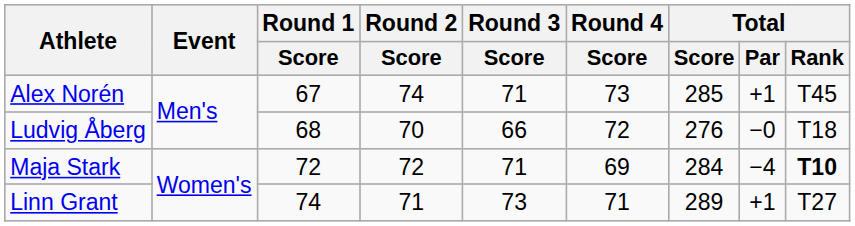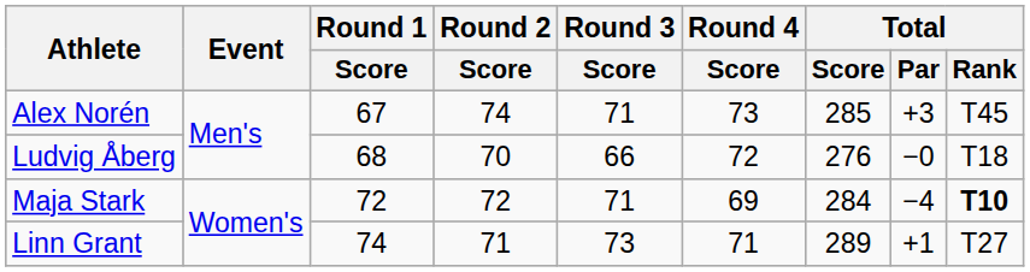 <table class=wikitable style=font-size:90%;text-align:center>
 <tr>
 <th rowspan=2>Athlete</th>
 <th rowspan=2>Event</th>
 <th>Round 1</th>
 <th>Round 2</th>
 <th>Round 3</th>
 <th>Round 4</th>
 <th colspan=3>Total</th>
 </tr>
 <tr style=font-size:95%>
 <th>Score</th>
 <th>Score</th>
 <th>Score</th>
 <th>Score</th>
 <th>Score</th>
 <th>Par</th>
 <th>Rank</th>
 </tr>
 <tr>
 <td align=left><a href='#'>Alex Norén</a></td>
 <td align=left rowspan=2><a href='#'>Men's</a></td>
 <td>67</td>
 <td>74</td>
 <td>71</td>
 <td>73</td>
 <td>285</td>
-<td>+1</td>
+<td>+3</td>
 <td>T45</td>
 </tr>
 <tr>
 <td align=left><a href='#'>Ludvig Åberg</a></td>
 <td>68</td>
 <td>70</td>
 <td>66</td>
 <td>72</td>
 <td>276</td>
 <td>−0</td>
 <td>T18</td>
 </tr>
 <tr>
 <td align=left><a href='#'>Maja Stark</a></td>
 <td align=left rowspan=2><a href='#'>Women's</a></td>
 <td>72</td>
 <td>72</td>
 <td>71</td>
 <td>69</td>
 <td>284</td>
 <td>−4</td>
 <td><strong>T10</strong></td>
 </tr>
 <tr>
 <td align=left><a href='#'>Linn Grant</a></td>
 <td>74</td>
 <td>71</td>
 <td>73</td>
 <td>71</td>
 <td>289</td>
 <td>+1</td>
 <td>T27</td>
 </tr>
 </table>
